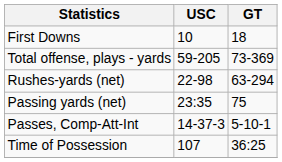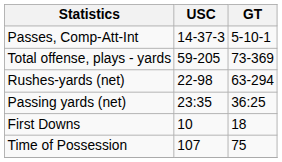 <table class="wikitable">
 <tr>
 <th>Statistics</th>
 <th>USC</th>
 <th>GT</th>
 </tr>
 <tr>
-<td>First Downs</td>
-<td>10</td>
-<td>18</td>
+<td>Passes, Comp-Att-Int</td>
+<td>14-37-3</td>
+<td>5-10-1</td>
 </tr>
 <tr>
 <td>Total offense, plays - yards</td>
 <td>59-205</td>
 <td>73-369</td>
 </tr>
 <tr>
 <td>Rushes-yards (net)</td>
 <td>22-98</td>
 <td>63-294</td>
 </tr>
 <tr>
 <td>Passing yards (net)</td>
 <td>23:35</td>
-<td>75</td>
+<td>36:25</td>
 </tr>
 <tr>
-<td>Passes, Comp-Att-Int</td>
-<td>14-37-3</td>
-<td>5-10-1</td>
+<td>First Downs</td>
+<td>10</td>
+<td>18</td>
 </tr>
 <tr>
 <td>Time of Possession</td>
 <td>107</td>
-<td>36:25</td>
+<td>75</td>
 </tr>
 <tr>
 </tr>
 </table>
